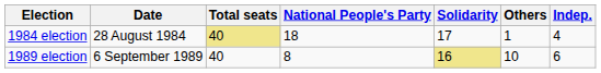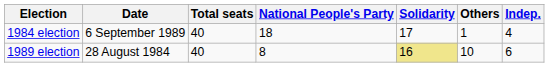 <table class="wikitable">
 <tr>
 <th>Election</th>
 <th>Date</th>
 <th>Total seats</th>
 <th><a href='#'>National People's Party</a></th>
 <th><a href='#'>Solidarity</a></th>
 <th>Others</th>
 <th><a href='#'>Indep.</a></th>
 </tr>
 <tr>
 <td><a href='#'>1984 election</a></td>
-<td>28 August 1984</td>
-<td style="background: khaki;">40</td>
+<td>6 September 1989</td>
+<td>40</td>
 <td>18</td>
 <td>17</td>
 <td>1</td>
 <td>4</td>
 </tr>
 <tr>
 <td><a href='#'>1989 election</a></td>
-<td>6 September 1989</td>
+<td>28 August 1984</td>
 <td>40</td>
 <td>8</td>
 <td style="background: khaki;">16</td>
 <td>10</td>
 <td>6</td>
 </tr>
 </table>
